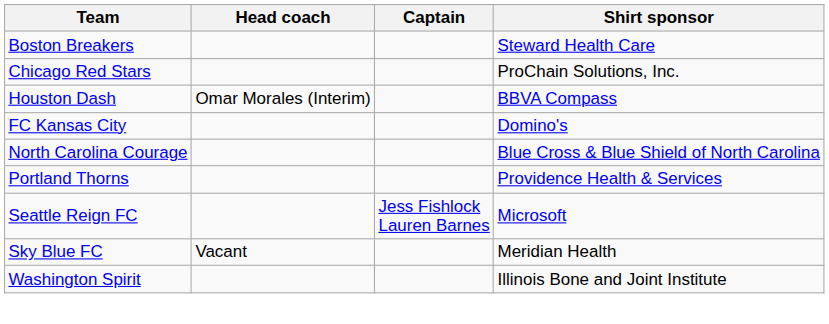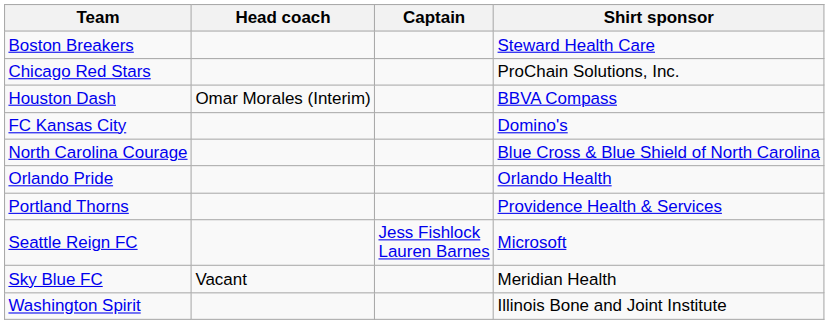 <table class="wikitable sortable" style="text-align: left;">
 <tr>
 <th>Team</th>
 <th>Head coach</th>
 <th>Captain</th>
 <th>Shirt sponsor</th>
 </tr>
 <tr>
 <td><a href='#'>Boston Breakers</a></td>
 <td> </td>
 <td>  <br>  </td>
 <td><a href='#'>Steward Health Care</a></td>
 </tr>
 <tr>
 <td><a href='#'>Chicago Red Stars</a></td>
 <td> </td>
 <td> </td>
 <td>ProChain Solutions, Inc.</td>
 </tr>
 <tr>
 <td><a href='#'>Houston Dash</a></td>
 <td> Omar Morales (Interim)</td>
 <td> <br> </td>
 <td><a href='#'>BBVA Compass</a></td>
 </tr>
 <tr>
 <td><a href='#'>FC Kansas City</a></td>
 <td> </td>
 <td> </td>
 <td><a href='#'>Domino's</a></td>
 </tr>
 <tr>
 <td><a href='#'>North Carolina Courage</a></td>
 <td> </td>
 <td> </td>
 <td><a href='#'>Blue Cross & Blue Shield of North Carolina</a></td>
 </tr>
 <tr>
+<td><a href='#'>Orlando Pride</a></td>
+<td> </td>
+<td> <br> </td>
+<td><a href='#'>Orlando Health</a></td>
+</tr>
+<tr>
 <td><a href='#'>Portland Thorns</a></td>
 <td> </td>
 <td> <br> </td>
 <td><a href='#'>Providence Health & Services</a></td>
 </tr>
 <tr>
 <td><a href='#'>Seattle Reign FC</a></td>
 <td> </td>
 <td> <a href='#'>Jess Fishlock</a><br> <a href='#'>Lauren Barnes</a></td>
 <td><a href='#'>Microsoft</a></td>
 </tr>
 <tr>
 <td><a href='#'>Sky Blue FC</a></td>
 <td>Vacant</td>
 <td> </td>
 <td>Meridian Health</td>
 </tr>
 <tr>
 <td><a href='#'>Washington Spirit</a></td>
 <td> </td>
 <td> </td>
 <td>Illinois Bone and Joint Institute</td>
 </tr>
 </table>
